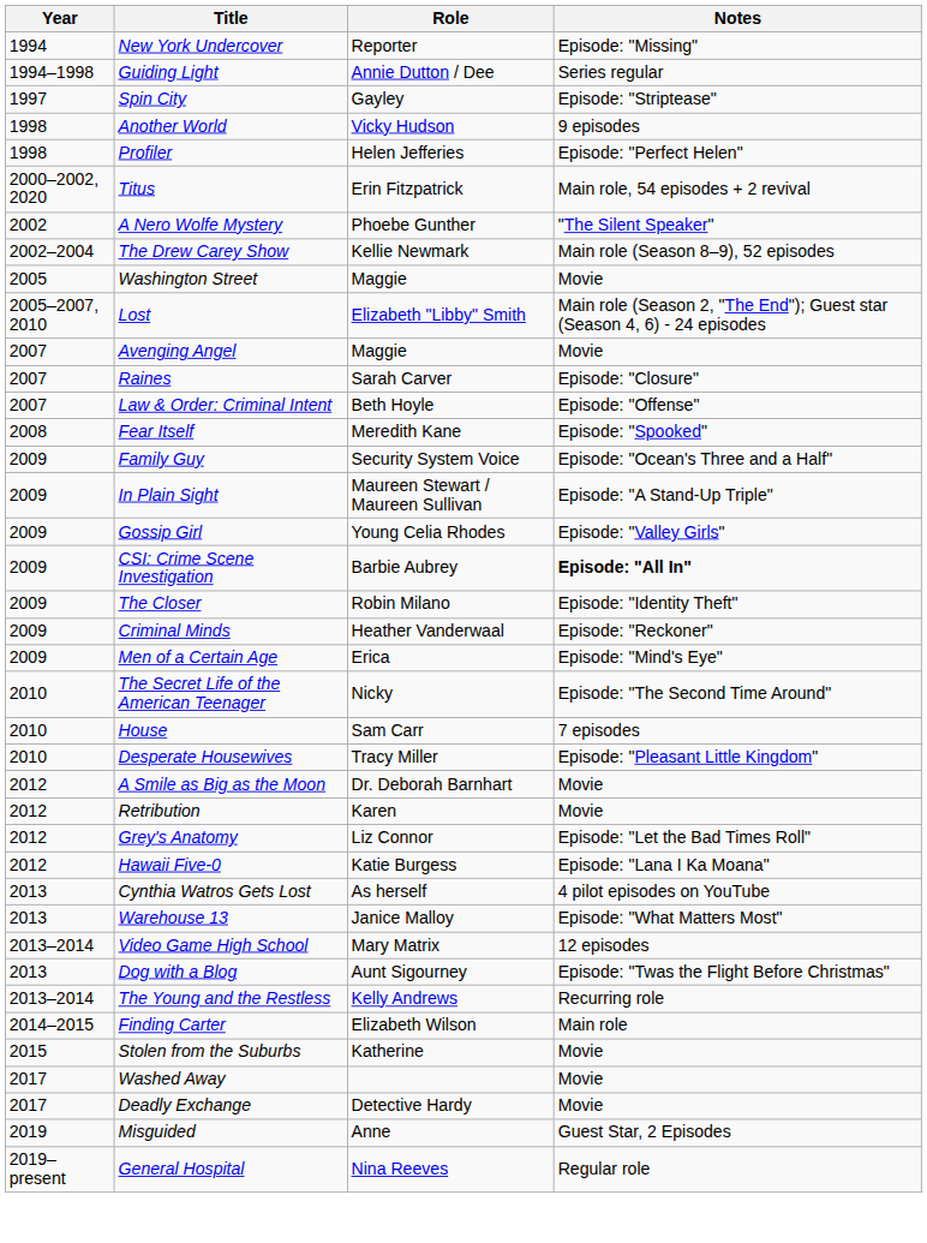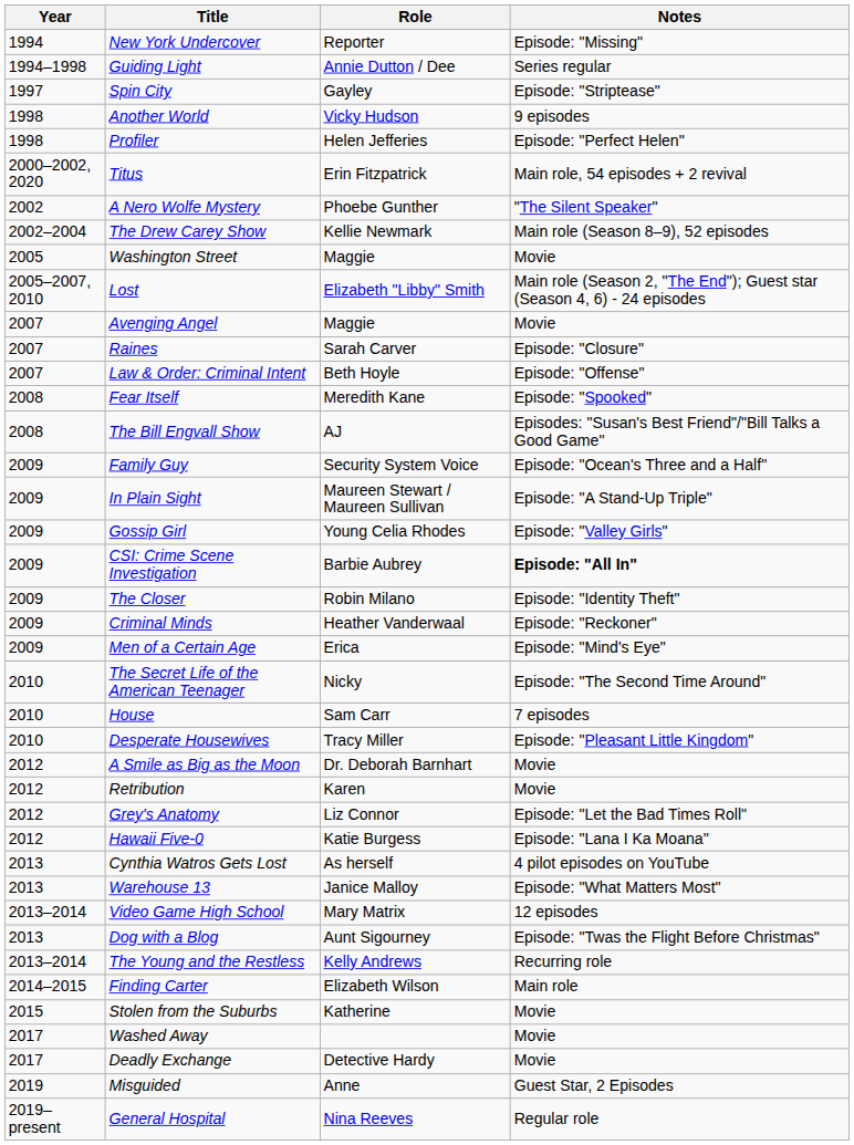 <table class="wikitable sortable">
 <tr>
 <th>Year</th>
 <th>Title</th>
 <th>Role</th>
 <th class="unsortable">Notes</th>
 </tr>
 <tr>
 <td>1994</td>
 <td><em><a href='#'>New York Undercover</a></em></td>
 <td>Reporter</td>
 <td>Episode: "Missing"</td>
 </tr>
 <tr>
 <td>1994–1998</td>
 <td><em><a href='#'>Guiding Light</a></em></td>
 <td><a href='#'>Annie Dutton</a> / Dee</td>
 <td>Series regular</td>
 </tr>
 <tr>
 <td>1997</td>
 <td><em><a href='#'>Spin City</a></em></td>
 <td>Gayley</td>
 <td>Episode: "Striptease"</td>
 </tr>
 <tr>
 <td>1998</td>
 <td><em><a href='#'>Another World</a></em></td>
 <td><a href='#'>Vicky Hudson</a></td>
 <td>9 episodes</td>
 </tr>
 <tr>
 <td>1998</td>
 <td><em><a href='#'>Profiler</a></em></td>
 <td>Helen Jefferies</td>
 <td>Episode: "Perfect Helen"</td>
 </tr>
 <tr>
 <td>2000–2002, 2020</td>
 <td><em><a href='#'>Titus</a></em></td>
 <td>Erin Fitzpatrick</td>
 <td>Main role, 54 episodes + 2 revival</td>
 </tr>
 <tr>
 <td>2002</td>
 <td><em><a href='#'>A Nero Wolfe Mystery</a></em></td>
 <td>Phoebe Gunther</td>
 <td>"<a href='#'>The Silent Speaker</a>"</td>
 </tr>
 <tr>
 <td>2002–2004</td>
 <td><em><a href='#'>The Drew Carey Show</a></em></td>
 <td>Kellie Newmark</td>
 <td>Main role (Season 8–9), 52 episodes</td>
 </tr>
 <tr>
 <td>2005</td>
 <td><em>Washington Street</em></td>
 <td>Maggie</td>
 <td>Movie</td>
 </tr>
 <tr>
 <td>2005–2007, 2010</td>
 <td><em><a href='#'>Lost</a></em></td>
 <td><a href='#'>Elizabeth "Libby" Smith</a></td>
 <td>Main role (Season 2, "<a href='#'>The End</a>"); Guest star (Season 4, 6) - 24 episodes</td>
 </tr>
 <tr>
 <td>2007</td>
 <td><em><a href='#'>Avenging Angel</a></em></td>
 <td>Maggie</td>
 <td>Movie</td>
 </tr>
 <tr>
 <td>2007</td>
 <td><em><a href='#'>Raines</a></em></td>
 <td>Sarah Carver</td>
 <td>Episode: "Closure"</td>
 </tr>
 <tr>
 <td>2007</td>
 <td><em><a href='#'>Law & Order: Criminal Intent</a></em></td>
 <td>Beth Hoyle</td>
 <td>Episode: "Offense"</td>
 </tr>
 <tr>
 <td>2008</td>
 <td><em><a href='#'>Fear Itself</a></em></td>
 <td>Meredith Kane</td>
 <td>Episode: "<a href='#'>Spooked</a>"</td>
+</tr>
+<tr>
+<td>2008</td>
+<td><em><a href='#'>The Bill Engvall Show</a></em></td>
+<td>AJ</td>
+<td>Episodes: "Susan's Best Friend"/"Bill Talks a Good Game"</td>
 </tr>
 <tr>
 <td>2009</td>
 <td><em><a href='#'>Family Guy</a></em></td>
 <td>Security System Voice</td>
 <td>Episode: "Ocean's Three and a Half"</td>
 </tr>
 <tr>
 <td>2009</td>
 <td><em><a href='#'>In Plain Sight</a></em></td>
 <td>Maureen Stewart / Maureen Sullivan</td>
 <td>Episode: "A Stand-Up Triple"</td>
 </tr>
 <tr>
 <td>2009</td>
 <td><em><a href='#'>Gossip Girl</a></em></td>
 <td>Young Celia Rhodes</td>
 <td>Episode: "<a href='#'>Valley Girls</a>"</td>
 </tr>
 <tr>
 <td>2009</td>
 <td><em><a href='#'>CSI: Crime Scene Investigation</a></em></td>
 <td>Barbie Aubrey</td>
 <td><strong>Episode: "All In"</strong></td>
 </tr>
 <tr>
 <td>2009</td>
 <td><em><a href='#'>The Closer</a></em></td>
 <td>Robin Milano</td>
 <td>Episode: "Identity Theft"</td>
 </tr>
 <tr>
 <td>2009</td>
 <td><em><a href='#'>Criminal Minds</a></em></td>
 <td>Heather Vanderwaal</td>
 <td>Episode: "Reckoner"</td>
 </tr>
 <tr>
 <td>2009</td>
 <td><em><a href='#'>Men of a Certain Age</a></em></td>
 <td>Erica</td>
 <td>Episode: "Mind's Eye"</td>
 </tr>
 <tr>
 <td>2010</td>
 <td><em><a href='#'>The Secret Life of the American Teenager</a></em></td>
 <td>Nicky</td>
 <td>Episode: "The Second Time Around"</td>
 </tr>
 <tr>
 <td>2010</td>
 <td><em><a href='#'>House</a></em></td>
 <td>Sam Carr</td>
 <td>7 episodes</td>
 </tr>
 <tr>
 <td>2010</td>
 <td><em><a href='#'>Desperate Housewives</a></em></td>
 <td>Tracy Miller</td>
 <td>Episode: "<a href='#'>Pleasant Little Kingdom</a>"</td>
 </tr>
 <tr>
 <td>2012</td>
 <td><em><a href='#'>A Smile as Big as the Moon</a></em></td>
 <td>Dr. Deborah Barnhart</td>
 <td>Movie</td>
 </tr>
 <tr>
 <td>2012</td>
 <td><em>Retribution</em></td>
 <td>Karen</td>
 <td>Movie</td>
 </tr>
 <tr>
 <td>2012</td>
 <td><em><a href='#'>Grey's Anatomy</a></em></td>
 <td>Liz Connor</td>
 <td>Episode: "Let the Bad Times Roll"</td>
 </tr>
 <tr>
 <td>2012</td>
 <td><em><a href='#'>Hawaii Five-0</a></em></td>
 <td>Katie Burgess</td>
 <td>Episode: "Lana I Ka Moana"</td>
 </tr>
 <tr>
 <td>2013</td>
 <td><em>Cynthia Watros Gets Lost</em></td>
 <td>As herself</td>
 <td>4 pilot episodes on YouTube</td>
 </tr>
 <tr>
 <td>2013</td>
 <td><em><a href='#'>Warehouse 13</a></em></td>
 <td>Janice Malloy</td>
 <td>Episode: "What Matters Most"</td>
 </tr>
 <tr>
 <td>2013–2014</td>
 <td><em><a href='#'>Video Game High School</a></em></td>
 <td>Mary Matrix</td>
 <td>12 episodes</td>
 </tr>
 <tr>
 <td>2013</td>
 <td><em><a href='#'>Dog with a Blog</a></em></td>
 <td>Aunt Sigourney</td>
 <td>Episode: "Twas the Flight Before Christmas"</td>
 </tr>
 <tr>
 <td>2013–2014</td>
 <td><em><a href='#'>The Young and the Restless</a></em></td>
 <td><a href='#'>Kelly Andrews</a></td>
 <td>Recurring role</td>
 </tr>
 <tr>
 <td>2014–2015</td>
 <td><em><a href='#'>Finding Carter</a></em></td>
 <td>Elizabeth Wilson</td>
 <td>Main role</td>
 </tr>
 <tr>
 <td>2015</td>
 <td><em>Stolen from the Suburbs</em></td>
 <td>Katherine</td>
 <td>Movie</td>
 </tr>
 <tr>
 <td>2017</td>
 <td><em>Washed Away</em></td>
 <td></td>
 <td>Movie</td>
 </tr>
 <tr>
 <td>2017</td>
 <td><em>Deadly Exchange</em></td>
 <td>Detective Hardy</td>
 <td>Movie</td>
 </tr>
 <tr>
 <td>2019</td>
 <td><em>Misguided</em></td>
 <td>Anne</td>
 <td>Guest Star, 2 Episodes</td>
 </tr>
 <tr>
 <td>2019–present</td>
 <td><em><a href='#'>General Hospital</a></em></td>
 <td><a href='#'>Nina Reeves</a></td>
 <td>Regular role</td>
 </tr>
 </table>
